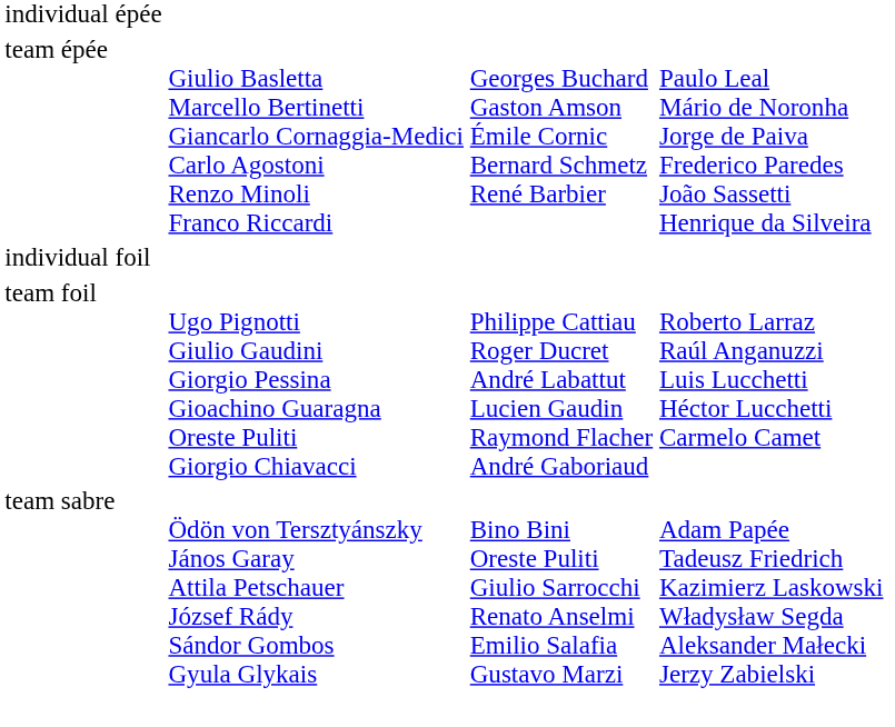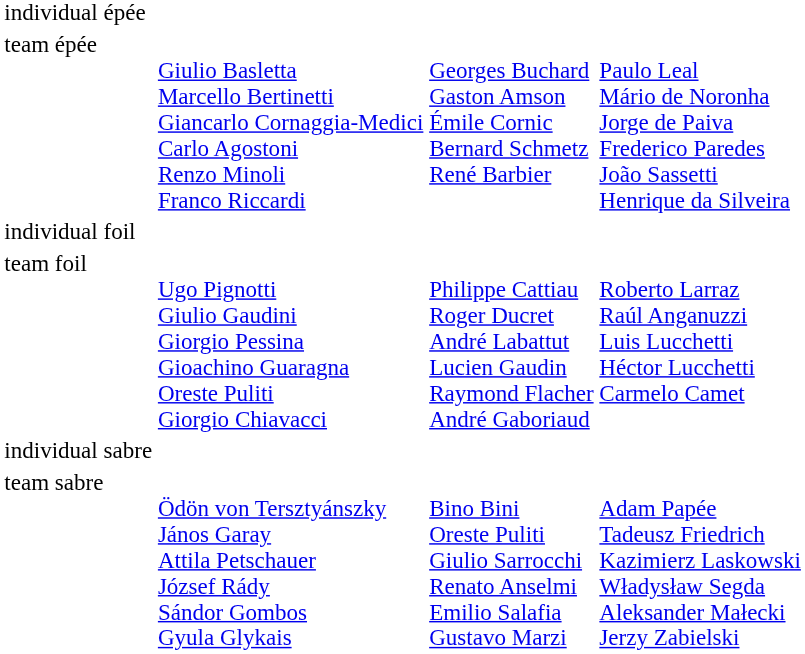 <table>
 <tr valign="top">
 <td>individual épée<br></td>
 <td></td>
 <td></td>
 <td></td>
 </tr>
 <tr valign="top">
 <td>team épée<br></td>
 <td><br><a href='#'>Giulio Basletta</a><br><a href='#'>Marcello Bertinetti</a><br><a href='#'>Giancarlo Cornaggia-Medici</a><br><a href='#'>Carlo Agostoni</a><br><a href='#'>Renzo Minoli</a><br><a href='#'>Franco Riccardi</a></td>
 <td><br><a href='#'>Georges Buchard</a><br><a href='#'>Gaston Amson</a><br><a href='#'>Émile Cornic</a><br><a href='#'>Bernard Schmetz</a><br><a href='#'>René Barbier</a></td>
 <td><br><a href='#'>Paulo Leal</a><br><a href='#'>Mário de Noronha</a><br><a href='#'>Jorge de Paiva</a><br><a href='#'>Frederico Paredes</a><br><a href='#'>João Sassetti</a><br><a href='#'>Henrique da Silveira</a></td>
 </tr>
 <tr valign="top">
 <td>individual foil<br></td>
 <td></td>
 <td></td>
 <td></td>
 </tr>
 <tr valign="top">
 <td>team foil<br></td>
 <td><br><a href='#'>Ugo Pignotti</a><br><a href='#'>Giulio Gaudini</a><br><a href='#'>Giorgio Pessina</a><br><a href='#'>Gioachino Guaragna</a><br><a href='#'>Oreste Puliti</a><br><a href='#'>Giorgio Chiavacci</a></td>
 <td><br><a href='#'>Philippe Cattiau</a><br><a href='#'>Roger Ducret</a><br><a href='#'>André Labattut</a><br><a href='#'>Lucien Gaudin</a><br><a href='#'>Raymond Flacher</a><br><a href='#'>André Gaboriaud</a></td>
 <td valign=top><br><a href='#'>Roberto Larraz</a><br><a href='#'>Raúl Anganuzzi</a><br><a href='#'>Luis Lucchetti</a><br><a href='#'>Héctor Lucchetti</a><br><a href='#'>Carmelo Camet</a></td>
 </tr>
 <tr valign="top">
+<td>individual sabre<br></td>
+<td></td>
+<td></td>
+<td></td>
+</tr>
+<tr valign="top">
 <td>team sabre<br></td>
 <td><br><a href='#'>Ödön von Tersztyánszky</a><br><a href='#'>János Garay</a><br><a href='#'>Attila Petschauer</a><br><a href='#'>József Rády</a><br><a href='#'>Sándor Gombos</a><br><a href='#'>Gyula Glykais</a></td>
 <td><br><a href='#'>Bino Bini</a><br><a href='#'>Oreste Puliti</a><br><a href='#'>Giulio Sarrocchi</a><br><a href='#'>Renato Anselmi</a><br><a href='#'>Emilio Salafia</a><br><a href='#'>Gustavo Marzi</a></td>
 <td><br><a href='#'>Adam Papée</a><br><a href='#'>Tadeusz Friedrich</a><br><a href='#'>Kazimierz Laskowski</a><br><a href='#'>Władysław Segda</a><br><a href='#'>Aleksander Małecki</a><br><a href='#'>Jerzy Zabielski</a></td>
 </tr>
 <tr>
 </tr>
 </table>
